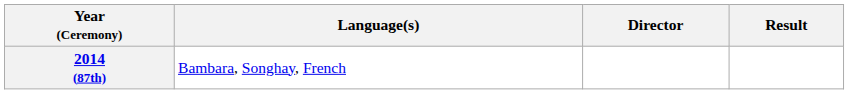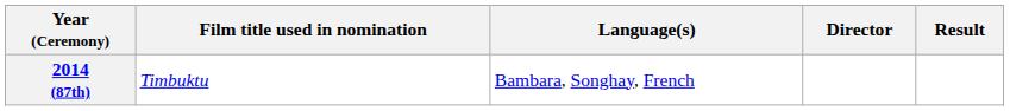 <table class="wikitable sortable" width="98%" style="background:#ffffff;">
 <tr>
 <th>Year<br><small>(Ceremony)</small></th>
+<th>Film title used in nomination</th>
 <th>Language(s)</th>
 <th>Director</th>
 <th>Result</th>
 </tr>
 <tr>
 <th align="center"><a href='#'>2014</a><br><small><a href='#'>(87th)</a></small></th>
+<td><em><a href='#'>Timbuktu</a></em></td>
 <td><a href='#'>Bambara</a>, <a href='#'>Songhay</a>, <a href='#'>French</a></td>
 <td></td>
 <td></td>
 </tr>
 </table>
